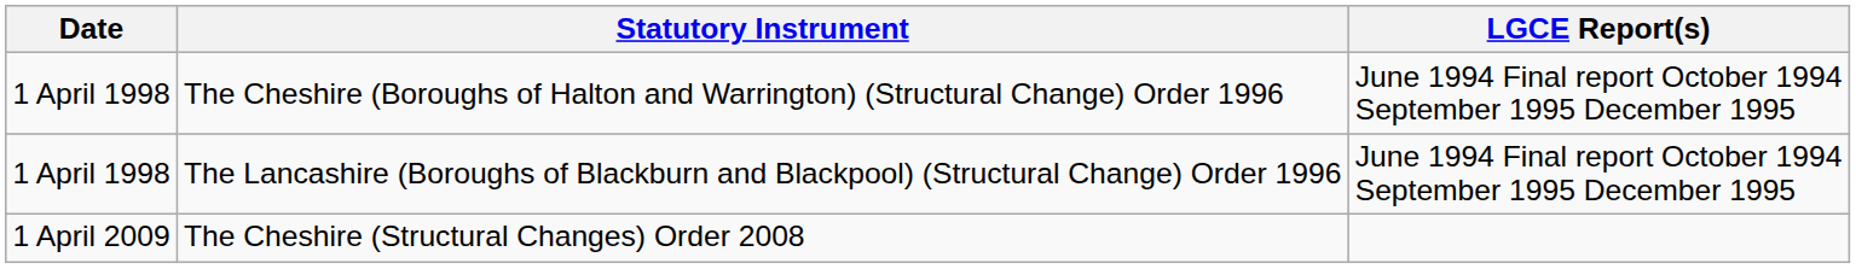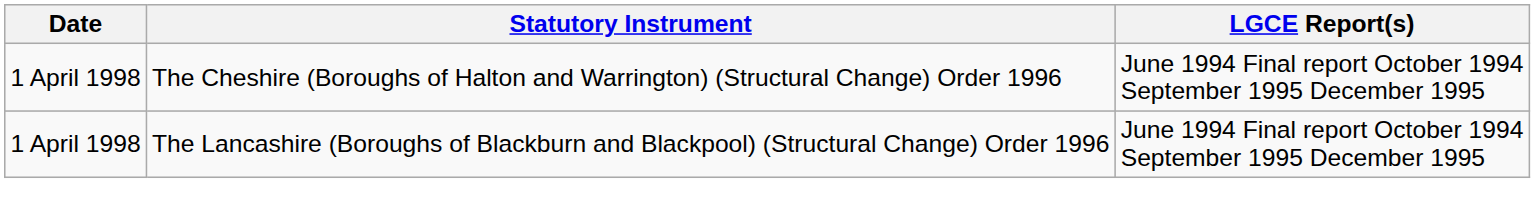 <table class="wikitable sortable">
 <tr>
 <th>Date</th>
 <th><a href='#'>Statutory Instrument</a></th>
 <th><a href='#'>LGCE</a> Report(s)</th>
 </tr>
 <tr>
 <td>1 April 1998</td>
 <td>The Cheshire (Boroughs of Halton and Warrington) (Structural Change) Order 1996</td>
 <td> June 1994 Final report October 1994<br> September 1995  December 1995</td>
 </tr>
 <tr>
 <td>1 April 1998</td>
 <td>The Lancashire (Boroughs of Blackburn and Blackpool) (Structural Change) Order 1996</td>
 <td> June 1994 Final report October 1994<br> September 1995  December 1995</td>
 </tr>
-<tr>
-<td>1 April 2009</td>
-<td>The Cheshire (Structural Changes) Order 2008</td>
-<td></td>
-</tr>
 </table>
